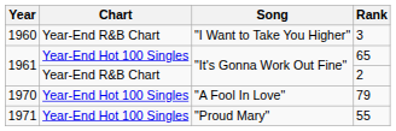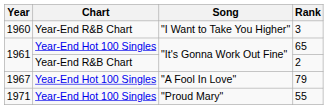 <table class="wikitable">
 <tr>
 <th>Year</th>
 <th>Chart</th>
 <th>Song</th>
 <th>Rank</th>
 </tr>
 <tr>
 <td>1960</td>
 <td>Year-End R&B Chart</td>
 <td>"I Want to Take You Higher"</td>
 <td>3</td>
 </tr>
 <tr>
 <td rowspan="2">1961</td>
 <td><a href='#'>Year-End Hot 100 Singles</a></td>
 <td rowspan="2">"It's Gonna Work Out Fine"</td>
 <td>65</td>
 </tr>
 <tr>
 <td>Year-End R&B Chart</td>
 <td>2</td>
 </tr>
 <tr>
-<td>1970</td>
+<td>1967</td>
 <td><a href='#'>Year-End Hot 100 Singles</a></td>
 <td>"A Fool In Love"</td>
 <td>79</td>
 </tr>
 <tr>
 <td>1971</td>
 <td><a href='#'>Year-End Hot 100 Singles</a></td>
 <td>"Proud Mary"</td>
 <td>55</td>
 </tr>
 </table>
